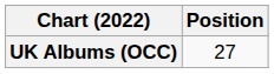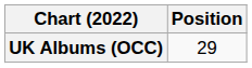 <table class="wikitable plainrowheaders" style="text-align:center">
 <tr>
 <th scope="col">Chart (2022)</th>
 <th scope="col">Position</th>
 </tr>
 <tr>
 <th scope="row">UK Albums (OCC)</th>
-<td>27</td>
+<td>29</td>
 </tr>
 </table>
